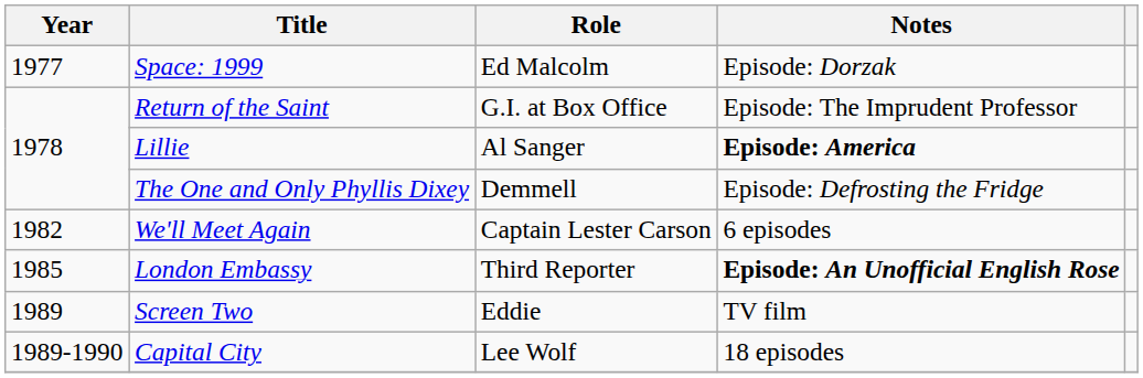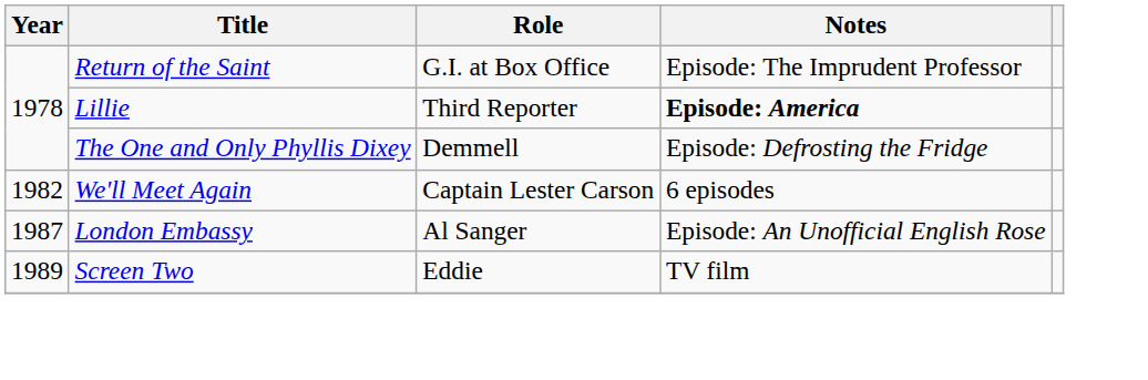 <table class="wikitable">
 <tr>
 <th>Year</th>
 <th>Title</th>
 <th>Role</th>
 <th>Notes</th>
 <th></th>
-</tr>
-<tr>
-<td>1977</td>
-<td><em><a href='#'>Space: 1999</a></em></td>
-<td>Ed Malcolm</td>
-<td>Episode: <em>Dorzak</em></td>
-<td></td>
 </tr>
 <tr>
 <td rowspan="3">1978</td>
 <td><em><a href='#'>Return of the Saint</a></em></td>
 <td>G.I. at Box Office</td>
 <td>Episode: The Imprudent Professor</td>
 <td></td>
 </tr>
 <tr>
 <td><em><a href='#'>Lillie</a></em></td>
-<td>Al Sanger</td>
+<td>Third Reporter</td>
 <td><strong>Episode: <em>America</em></strong></td>
 <td></td>
 </tr>
 <tr>
 <td><em><a href='#'>The One and Only Phyllis Dixey</a></em></td>
 <td>Demmell</td>
 <td>Episode: <em>Defrosting the Fridge</em></td>
 <td></td>
 </tr>
 <tr>
 <td>1982</td>
 <td><em><a href='#'>We'll Meet Again</a></em></td>
 <td>Captain Lester Carson</td>
 <td>6 episodes</td>
 <td></td>
 </tr>
 <tr>
-<td>1985</td>
+<td>1987</td>
 <td><em><a href='#'>London Embassy</a></em></td>
-<td>Third Reporter</td>
-<td><strong>Episode: <em>An Unofficial English Rose</em></strong></td>
+<td>Al Sanger</td>
+<td>Episode: <em>An Unofficial English Rose</em></td>
 <td></td>
 </tr>
 <tr>
 <td>1989</td>
 <td><em><a href='#'>Screen Two</a></em></td>
 <td>Eddie</td>
 <td>TV film</td>
 <td></td>
 </tr>
 <tr>
-<td>1989-1990</td>
-<td><em><a href='#'>Capital City</a></em></td>
-<td>Lee Wolf</td>
-<td>18 episodes</td>
-<td></td>
-</tr>
-<tr>
 </tr>
 </table>
